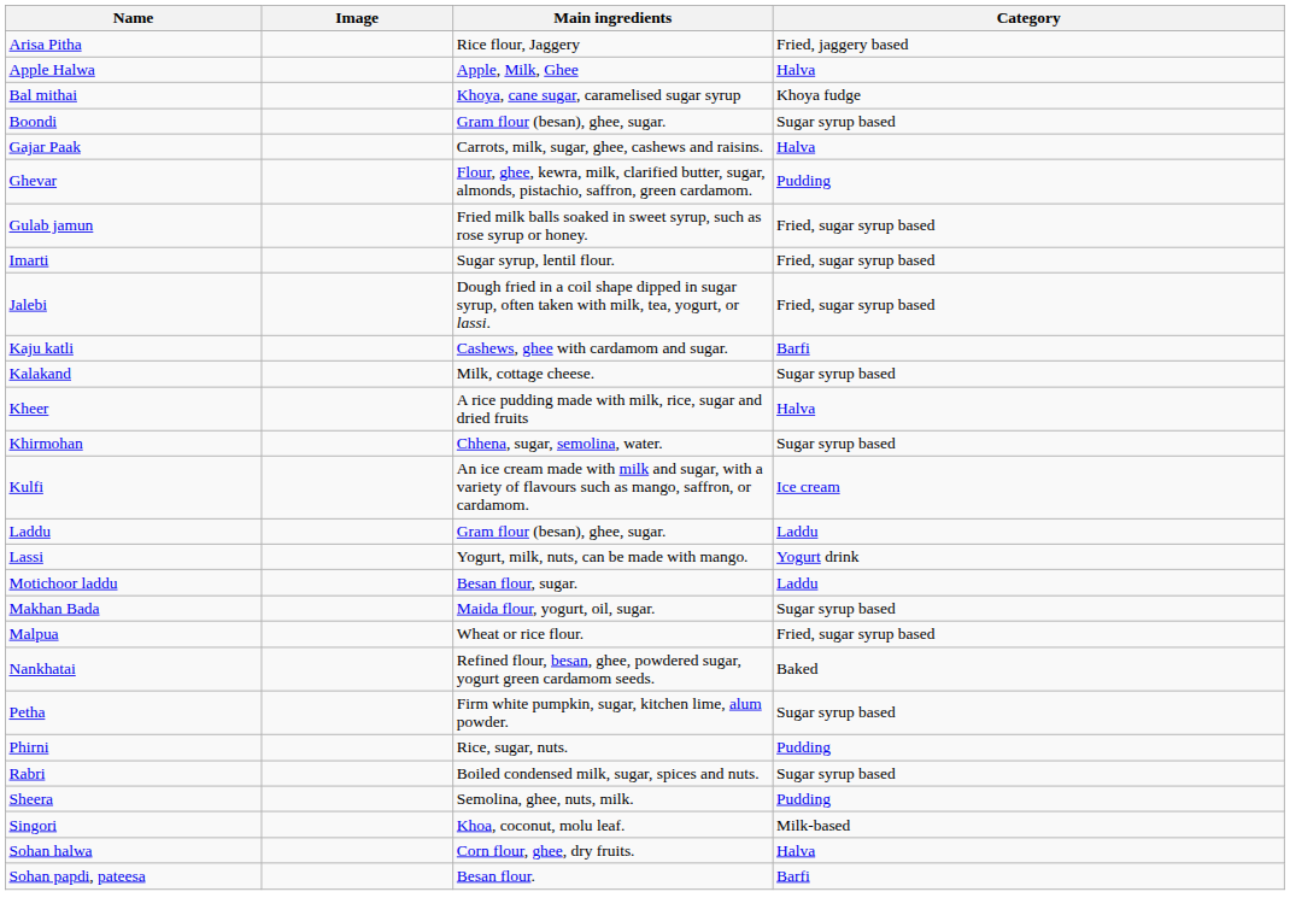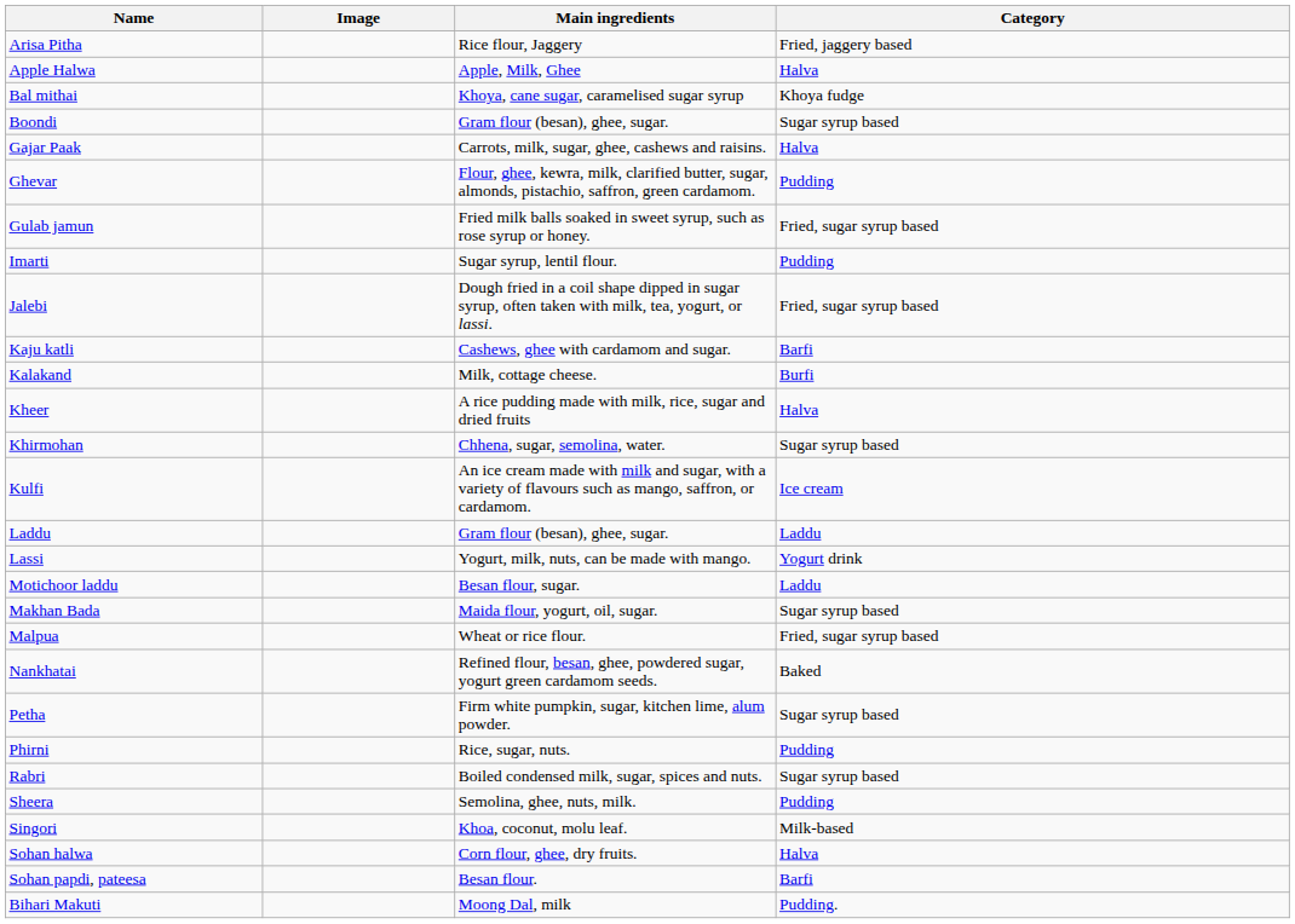 <table class="wikitable sortable" style="width:100%;">
 <tr>
 <th style="width:20%;">Name</th>
 <th style="width:15%;">Image</th>
 <th style kajun jsjj ksjhydb kakun osjj iujju e="width:25%;">Main ingredients</th>
 <th style="width:40%;">Category</th>
 </tr>
 <tr>
 <td><a href='#'>Arisa Pitha</a></td>
 <td></td>
 <td>Rice flour, Jaggery</td>
 <td>Fried, jaggery based</td>
 </tr>
 <tr>
 <td><a href='#'>Apple Halwa</a></td>
 <td></td>
 <td><a href='#'>Apple</a>, <a href='#'>Milk</a>, <a href='#'>Ghee</a></td>
 <td><a href='#'>Halva</a></td>
 </tr>
 <tr>
 <td><a href='#'>Bal mithai</a></td>
 <td></td>
 <td><a href='#'>Khoya</a>, <a href='#'>cane sugar</a>, caramelised sugar syrup</td>
 <td>Khoya fudge</td>
 </tr>
 <tr>
 <td><a href='#'>Boondi</a></td>
 <td></td>
 <td><a href='#'>Gram flour</a> (besan), ghee, sugar.</td>
 <td>Sugar syrup based</td>
 </tr>
 <tr>
 <td><a href='#'>Gajar Paak</a></td>
 <td></td>
 <td>Carrots, milk, sugar, ghee, cashews and raisins.</td>
 <td><a href='#'>Halva</a></td>
 </tr>
 <tr>
 <td><a href='#'>Ghevar</a></td>
 <td></td>
 <td><a href='#'>Flour</a>, <a href='#'>ghee</a>, kewra, milk, clarified butter, sugar, almonds, pistachio, saffron, green cardamom.</td>
 <td><a href='#'>Pudding</a></td>
 </tr>
 <tr>
 <td><a href='#'>Gulab jamun</a></td>
 <td></td>
 <td>Fried milk balls soaked in sweet syrup, such as rose syrup or honey.</td>
 <td>Fried, sugar syrup based</td>
 </tr>
 <tr>
 <td><a href='#'>Imarti</a></td>
 <td></td>
 <td>Sugar syrup, lentil flour.</td>
-<td>Fried, sugar syrup based</td>
+<td><a href='#'>Pudding</a></td>
 </tr>
 <tr>
 <td><a href='#'>Jalebi</a></td>
 <td></td>
 <td>Dough fried in a coil shape dipped in sugar syrup, often taken with milk, tea, yogurt, or <em>lassi</em>.</td>
 <td>Fried, sugar syrup based</td>
 </tr>
 <tr>
 <td><a href='#'>Kaju katli</a></td>
 <td></td>
 <td><a href='#'>Cashews</a>, <a href='#'>ghee</a> with cardamom and sugar.</td>
 <td><a href='#'>Barfi</a></td>
 </tr>
 <tr>
 <td><a href='#'>Kalakand</a></td>
 <td></td>
 <td>Milk, cottage cheese.</td>
-<td>Sugar syrup based</td>
+<td><a href='#'>Burfi</a></td>
 </tr>
 <tr>
 <td><a href='#'>Kheer</a></td>
 <td></td>
 <td>A rice pudding made with milk, rice, sugar and dried fruits</td>
 <td><a href='#'>Halva</a></td>
 </tr>
 <tr>
 <td><a href='#'>Khirmohan</a></td>
 <td><br></td>
 <td><a href='#'>Chhena</a>, sugar, <a href='#'>semolina</a>, water.</td>
 <td>Sugar syrup based</td>
 </tr>
 <tr>
 <td><a href='#'>Kulfi</a></td>
 <td></td>
 <td>An ice cream made with <a href='#'>milk</a> and sugar, with a variety of flavours such as mango, saffron, or cardamom.</td>
 <td><a href='#'>Ice cream</a></td>
 </tr>
 <tr>
 <td><a href='#'>Laddu</a></td>
 <td></td>
 <td><a href='#'>Gram flour</a> (besan), ghee, sugar.</td>
 <td><a href='#'>Laddu</a></td>
 </tr>
 <tr>
 <td><a href='#'>Lassi</a></td>
 <td></td>
 <td>Yogurt, milk, nuts, can be made with mango.</td>
 <td><a href='#'>Yogurt</a> drink</td>
 </tr>
 <tr>
 <td><a href='#'>Motichoor laddu</a></td>
 <td></td>
 <td><a href='#'>Besan flour</a>, sugar.</td>
 <td><a href='#'>Laddu</a></td>
 </tr>
 <tr>
 <td><a href='#'>Makhan Bada</a></td>
 <td></td>
 <td><a href='#'>Maida flour</a>, yogurt, oil, sugar.</td>
 <td>Sugar syrup based</td>
 </tr>
 <tr>
 <td><a href='#'>Malpua</a></td>
 <td></td>
 <td>Wheat or rice flour.</td>
 <td>Fried, sugar syrup based</td>
 </tr>
 <tr>
 <td><a href='#'>Nankhatai</a></td>
 <td></td>
 <td>Refined flour, <a href='#'>besan</a>, ghee, powdered sugar, yogurt green cardamom seeds.</td>
 <td>Baked</td>
 </tr>
 <tr>
 <td><a href='#'>Petha</a></td>
 <td></td>
 <td>Firm white pumpkin, sugar, kitchen lime, <a href='#'>alum</a> powder.</td>
 <td>Sugar syrup based</td>
 </tr>
 <tr>
 <td><a href='#'>Phirni</a></td>
 <td></td>
 <td>Rice, sugar, nuts.</td>
 <td><a href='#'>Pudding</a></td>
 </tr>
 <tr>
 <td><a href='#'>Rabri</a></td>
 <td></td>
 <td>Boiled condensed milk, sugar, spices and nuts.</td>
 <td>Sugar syrup based</td>
 </tr>
 <tr>
 <td><a href='#'>Sheera</a></td>
 <td></td>
 <td>Semolina, ghee, nuts, milk.</td>
 <td><a href='#'>Pudding</a></td>
 </tr>
 <tr>
 <td><a href='#'>Singori</a></td>
 <td></td>
 <td><a href='#'>Khoa</a>, coconut, molu leaf.</td>
 <td>Milk-based</td>
 </tr>
 <tr>
 <td><a href='#'>Sohan halwa</a></td>
 <td></td>
 <td><a href='#'>Corn flour</a>, <a href='#'>ghee</a>, dry fruits.</td>
 <td><a href='#'>Halva</a></td>
 </tr>
 <tr>
 <td><a href='#'>Sohan papdi</a>, <a href='#'>pateesa</a></td>
 <td></td>
 <td><a href='#'>Besan flour</a>.</td>
 <td><a href='#'>Barfi</a></td>
 </tr>
+<tr>
+<td><a href='#'>Bihari Makuti</a></td>
+<td></td>
+<td><a href='#'>Moong Dal</a>, milk</td>
+<td><a href='#'>Pudding</a>.</td>
+</tr>
 </table>
